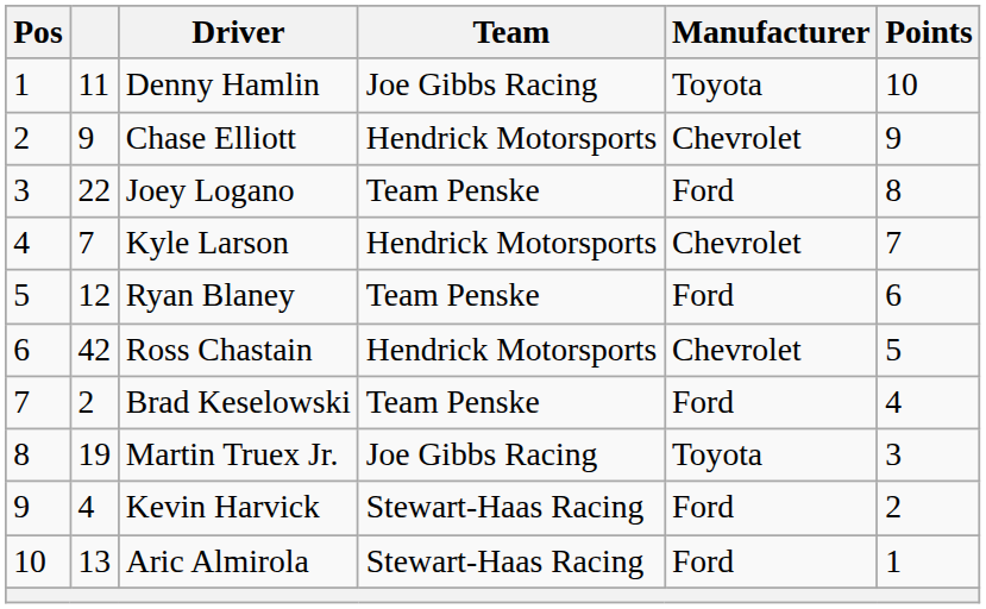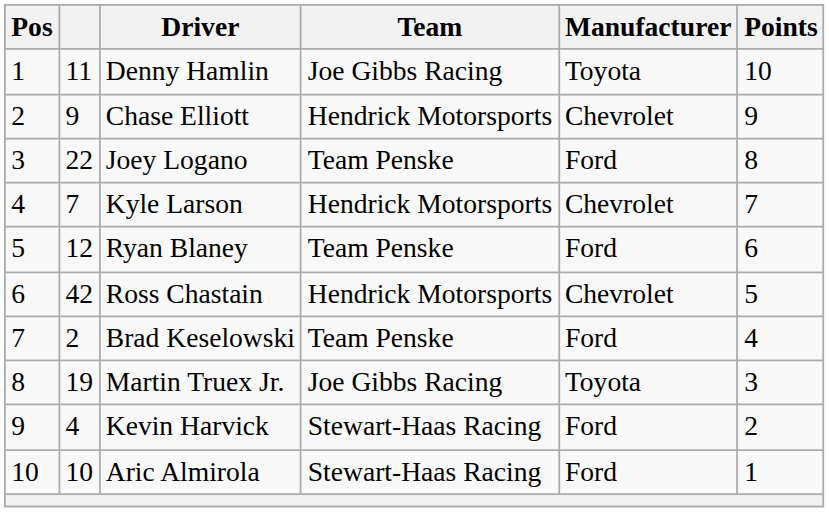 <table class="wikitable" style="font-size:98%">
 <tr>
 <th>Pos</th>
 <th></th>
 <th>Driver</th>
 <th>Team</th>
 <th>Manufacturer</th>
 <th>Points</th>
 </tr>
 <tr>
 <td>1</td>
 <td>11</td>
 <td>Denny Hamlin</td>
 <td>Joe Gibbs Racing</td>
 <td>Toyota</td>
 <td>10</td>
 </tr>
 <tr>
 <td>2</td>
 <td>9</td>
 <td>Chase Elliott</td>
 <td>Hendrick Motorsports</td>
 <td>Chevrolet</td>
 <td>9</td>
 </tr>
 <tr>
 <td>3</td>
 <td>22</td>
 <td>Joey Logano</td>
 <td>Team Penske</td>
 <td>Ford</td>
 <td>8</td>
 </tr>
 <tr>
 <td>4</td>
 <td>7</td>
 <td>Kyle Larson</td>
 <td>Hendrick Motorsports</td>
 <td>Chevrolet</td>
 <td>7</td>
 </tr>
 <tr>
 <td>5</td>
 <td>12</td>
 <td>Ryan Blaney</td>
 <td>Team Penske</td>
 <td>Ford</td>
 <td>6</td>
 </tr>
 <tr>
 <td>6</td>
 <td>42</td>
 <td>Ross Chastain</td>
 <td>Hendrick Motorsports</td>
 <td>Chevrolet</td>
 <td>5</td>
 </tr>
 <tr>
 <td>7</td>
 <td>2</td>
 <td>Brad Keselowski</td>
 <td>Team Penske</td>
 <td>Ford</td>
 <td>4</td>
 </tr>
 <tr>
 <td>8</td>
 <td>19</td>
 <td>Martin Truex Jr.</td>
 <td>Joe Gibbs Racing</td>
 <td>Toyota</td>
 <td>3</td>
 </tr>
 <tr>
 <td>9</td>
 <td>4</td>
 <td>Kevin Harvick</td>
 <td>Stewart-Haas Racing</td>
 <td>Ford</td>
 <td>2</td>
 </tr>
 <tr>
 <td>10</td>
-<td>13</td>
+<td>10</td>
 <td>Aric Almirola</td>
 <td>Stewart-Haas Racing</td>
 <td>Ford</td>
 <td>1</td>
 </tr>
 <tr>
 <th colspan="6"></th>
 </tr>
 </table>
